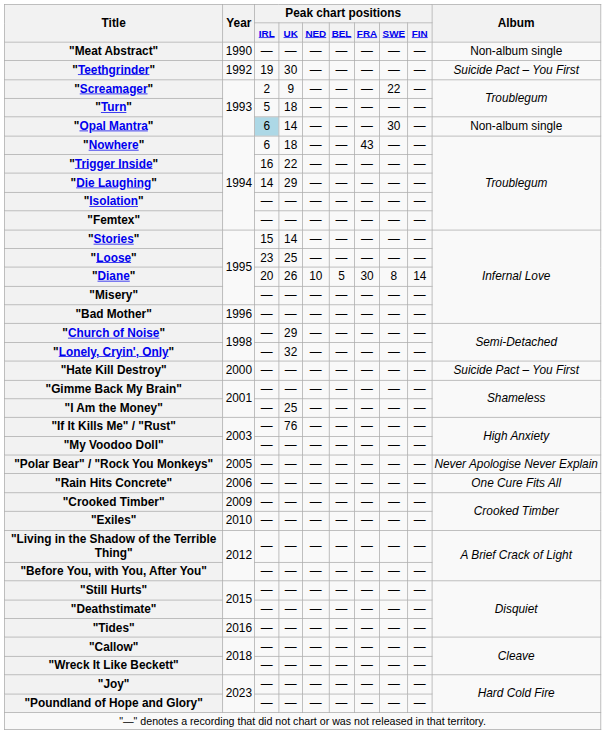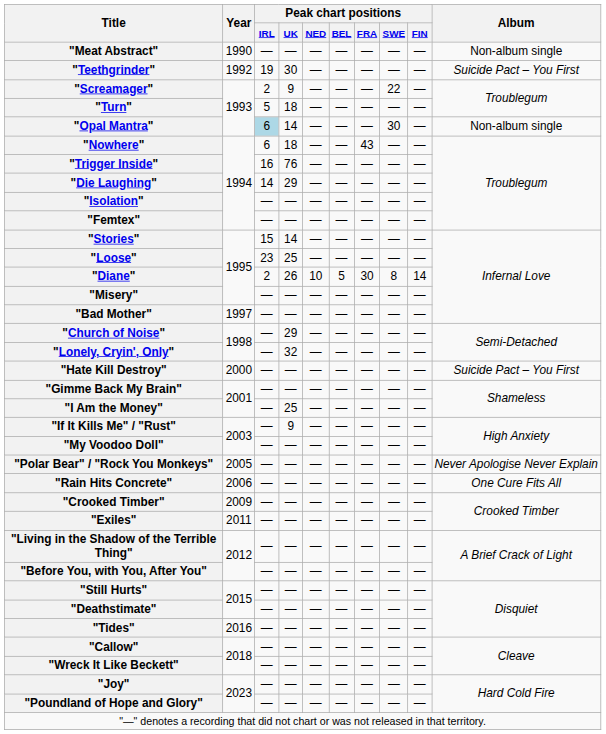 <table class="wikitable plainrowheaders" style="text-align:center;">
 <tr>
 <th scope="col" rowspan="2" style="width:18em;">Title</th>
 <th scope="col" rowspan="2">Year</th>
 <th scope="col" colspan="7">Peak chart positions</th>
 <th scope="col" rowspan="2">Album</th>
 </tr>
 <tr>
 <th width="25"><small><a href='#'>IRL</a><br></small></th>
 <th width="25"><small><a href='#'>UK</a><br></small></th>
 <th style="width:25px;"><small><a href='#'>NED</a></small><br></th>
 <th style="width:25px;"><small><a href='#'>BEL</a></small><br></th>
 <th style="width:25px;"><small><a href='#'>FRA</a></small><br></th>
 <th style="width:25px;"><small><a href='#'>SWE</a><br></small></th>
 <th style="width:25px;"><small><a href='#'>FIN</a></small><br></th>
 </tr>
 <tr>
 <th scope="row">"Meat Abstract"</th>
 <td>1990</td>
 <td>—</td>
 <td>—</td>
 <td>—</td>
 <td>—</td>
 <td>—</td>
 <td>—</td>
 <td>—</td>
 <td>Non-album single</td>
 </tr>
 <tr>
 <th scope="row">"<a href='#'>Teethgrinder</a>"</th>
 <td>1992</td>
 <td>19</td>
 <td>30</td>
 <td>—</td>
 <td>—</td>
 <td>—</td>
 <td>—</td>
 <td>—</td>
 <td><em>Suicide Pact – You First</em></td>
 </tr>
 <tr>
 <th scope="row">"<a href='#'>Screamager</a>"</th>
 <td rowspan="3">1993</td>
 <td>2</td>
 <td>9</td>
 <td>—</td>
 <td>—</td>
 <td>—</td>
 <td>22</td>
 <td>—</td>
 <td rowspan="2"><em>Troublegum</em></td>
 </tr>
 <tr>
 <th scope="row">"<a href='#'>Turn</a>"</th>
 <td>5</td>
 <td>18</td>
 <td>—</td>
 <td>—</td>
 <td>—</td>
 <td>—</td>
 <td>—</td>
 </tr>
 <tr>
 <th scope="row">"<a href='#'>Opal Mantra</a>"</th>
 <td style="background: lightblue;">6</td>
 <td>14</td>
 <td>—</td>
 <td>—</td>
 <td>—</td>
 <td>30</td>
 <td>—</td>
 <td>Non-album single</td>
 </tr>
 <tr>
 <th scope="row">"<a href='#'>Nowhere</a>"</th>
 <td rowspan="5">1994</td>
 <td>6</td>
 <td>18</td>
 <td>—</td>
 <td>—</td>
 <td>43</td>
 <td>—</td>
 <td>—</td>
 <td rowspan="5"><em>Troublegum</em></td>
 </tr>
 <tr>
 <th scope="row">"<a href='#'>Trigger Inside</a>"</th>
 <td>16</td>
-<td>22</td>
+<td>76</td>
 <td>—</td>
 <td>—</td>
 <td>—</td>
 <td>—</td>
 <td>—</td>
 </tr>
 <tr>
 <th scope="row">"<a href='#'>Die Laughing</a>"</th>
 <td>14</td>
 <td>29</td>
 <td>—</td>
 <td>—</td>
 <td>—</td>
 <td>—</td>
 <td>—</td>
 </tr>
 <tr>
 <th scope="row">"<a href='#'>Isolation</a>"</th>
 <td>—</td>
 <td>—</td>
 <td>—</td>
 <td>—</td>
 <td>—</td>
 <td>—</td>
 <td>—</td>
 </tr>
 <tr>
 <th scope="row">"Femtex"</th>
 <td>—</td>
 <td>—</td>
 <td>—</td>
 <td>—</td>
 <td>—</td>
 <td>—</td>
 <td>—</td>
 </tr>
 <tr>
 <th scope="row">"<a href='#'>Stories</a>"</th>
 <td rowspan="4">1995</td>
 <td>15</td>
 <td>14</td>
 <td>—</td>
 <td>—</td>
 <td>—</td>
 <td>—</td>
 <td>—</td>
 <td rowspan="5"><em>Infernal Love</em></td>
 </tr>
 <tr>
 <th scope="row">"<a href='#'>Loose</a>"</th>
 <td>23</td>
 <td>25</td>
 <td>—</td>
 <td>—</td>
 <td>—</td>
 <td>—</td>
 <td>—</td>
 </tr>
 <tr>
 <th scope="row">"<a href='#'>Diane</a>"</th>
-<td>20</td>
+<td>2</td>
 <td>26</td>
 <td>10</td>
 <td>5</td>
 <td>30</td>
 <td>8</td>
 <td>14</td>
 </tr>
 <tr>
 <th scope="row">"Misery"</th>
 <td>—</td>
 <td>—</td>
 <td>—</td>
 <td>—</td>
 <td>—</td>
 <td>—</td>
 <td>—</td>
 </tr>
 <tr>
 <th scope="row">"Bad Mother"</th>
-<td>1996</td>
+<td>1997</td>
 <td>—</td>
 <td>—</td>
 <td>—</td>
 <td>—</td>
 <td>—</td>
 <td>—</td>
 <td>—</td>
 </tr>
 <tr>
 <th scope="row">"<a href='#'>Church of Noise</a>"</th>
 <td rowspan="2">1998</td>
 <td>—</td>
 <td>29</td>
 <td>—</td>
 <td>—</td>
 <td>—</td>
 <td>—</td>
 <td>—</td>
 <td rowspan="2"><em>Semi-Detached</em></td>
 </tr>
 <tr>
 <th scope="row">"<a href='#'>Lonely, Cryin', Only</a>"</th>
 <td>—</td>
 <td>32</td>
 <td>—</td>
 <td>—</td>
 <td>—</td>
 <td>—</td>
 <td>—</td>
 </tr>
 <tr>
 <th scope="row">"Hate Kill Destroy"</th>
 <td>2000</td>
 <td>—</td>
 <td>—</td>
 <td>—</td>
 <td>—</td>
 <td>—</td>
 <td>—</td>
 <td>—</td>
 <td><em>Suicide Pact – You First</em></td>
 </tr>
 <tr>
 <th scope="row">"Gimme Back My Brain"</th>
 <td rowspan="2">2001</td>
 <td>—</td>
 <td>—</td>
 <td>—</td>
 <td>—</td>
 <td>—</td>
 <td>—</td>
 <td>—</td>
 <td rowspan="2"><em>Shameless</em></td>
 </tr>
 <tr>
 <th scope="row">"I Am the Money"</th>
 <td>—</td>
 <td>25</td>
 <td>—</td>
 <td>—</td>
 <td>—</td>
 <td>—</td>
 <td>—</td>
 </tr>
 <tr>
 <th scope="row">"If It Kills Me" / "Rust"</th>
 <td rowspan="2">2003</td>
 <td>—</td>
-<td>76</td>
+<td>9</td>
 <td>—</td>
 <td>—</td>
 <td>—</td>
 <td>—</td>
 <td>—</td>
 <td rowspan="2"><em>High Anxiety</em></td>
 </tr>
 <tr>
 <th scope="row">"My Voodoo Doll"</th>
 <td>—</td>
 <td>—</td>
 <td>—</td>
 <td>—</td>
 <td>—</td>
 <td>—</td>
 <td>—</td>
 </tr>
 <tr>
 <th scope="row">"Polar Bear" / "Rock You Monkeys"</th>
 <td>2005</td>
 <td>—</td>
 <td>—</td>
 <td>—</td>
 <td>—</td>
 <td>—</td>
 <td>—</td>
 <td>—</td>
 <td><em>Never Apologise Never Explain</em></td>
 </tr>
 <tr>
 <th scope="row">"Rain Hits Concrete"</th>
 <td>2006</td>
 <td>—</td>
 <td>—</td>
 <td>—</td>
 <td>—</td>
 <td>—</td>
 <td>—</td>
 <td>—</td>
 <td><em>One Cure Fits All</em></td>
 </tr>
 <tr>
 <th scope="row">"Crooked Timber"</th>
 <td>2009</td>
 <td>—</td>
 <td>—</td>
 <td>—</td>
 <td>—</td>
 <td>—</td>
 <td>—</td>
 <td>—</td>
 <td rowspan="2"><em>Crooked Timber</em></td>
 </tr>
 <tr>
 <th scope="row">"Exiles"</th>
-<td>2010</td>
+<td>2011</td>
 <td>—</td>
 <td>—</td>
 <td>—</td>
 <td>—</td>
 <td>—</td>
 <td>—</td>
 <td>—</td>
 </tr>
 <tr>
 <th scope="row">"Living in the Shadow of the Terrible Thing"</th>
 <td rowspan="2">2012</td>
 <td>—</td>
 <td>—</td>
 <td>—</td>
 <td>—</td>
 <td>—</td>
 <td>—</td>
 <td>—</td>
 <td rowspan="2"><em>A Brief Crack of Light</em></td>
 </tr>
 <tr>
 <th scope="row">"Before You, with You, After You"</th>
 <td>—</td>
 <td>—</td>
 <td>—</td>
 <td>—</td>
 <td>—</td>
 <td>—</td>
 <td>—</td>
 </tr>
 <tr>
 <th scope="row">"Still Hurts"</th>
 <td rowspan="2">2015</td>
 <td>—</td>
 <td>—</td>
 <td>—</td>
 <td>—</td>
 <td>—</td>
 <td>—</td>
 <td>—</td>
 <td rowspan="3"><em>Disquiet</em></td>
 </tr>
 <tr>
 <th scope="row">"Deathstimate"</th>
 <td>—</td>
 <td>—</td>
 <td>—</td>
 <td>—</td>
 <td>—</td>
 <td>—</td>
 <td>—</td>
 </tr>
 <tr>
 <th scope="row">"Tides"</th>
 <td>2016</td>
 <td>—</td>
 <td>—</td>
 <td>—</td>
 <td>—</td>
 <td>—</td>
 <td>—</td>
 <td>—</td>
 </tr>
 <tr>
 <th scope="row">"Callow"</th>
 <td rowspan="2">2018</td>
 <td>—</td>
 <td>—</td>
 <td>—</td>
 <td>—</td>
 <td>—</td>
 <td>—</td>
 <td>—</td>
 <td rowspan="2"><em>Cleave</em></td>
 </tr>
 <tr>
 <th scope="row">"Wreck It Like Beckett"</th>
 <td>—</td>
 <td>—</td>
 <td>—</td>
 <td>—</td>
 <td>—</td>
 <td>—</td>
 <td>—</td>
 </tr>
 <tr>
 <th scope="row">"Joy"</th>
 <td rowspan="2">2023</td>
 <td>—</td>
 <td>—</td>
 <td>—</td>
 <td>—</td>
 <td>—</td>
 <td>—</td>
 <td>—</td>
 <td rowspan="2"><em>Hard Cold Fire</em></td>
 </tr>
 <tr>
 <th scope="row">"Poundland of Hope and Glory"</th>
 <td>—</td>
 <td>—</td>
 <td>—</td>
 <td>—</td>
 <td>—</td>
 <td>—</td>
 <td>—</td>
 </tr>
 <tr>
 <td colspan="10" style="font-size:90%">"—" denotes a recording that did not chart or was not released in that territory.</td>
 </tr>
 </table>
